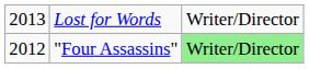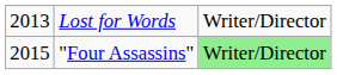 <table class="wikitable">
 <tr>
 <td>2013</td>
 <td><em><a href='#'>Lost for Words</a></em></td>
 <td>Writer/Director</td>
 </tr>
 <tr>
-<td>2012</td>
+<td>2015</td>
 <td>"<a href='#'>Four Assassins</a>"</td>
 <td style="background: lightgreen;">Writer/Director</td>
 </tr>
 </table>
